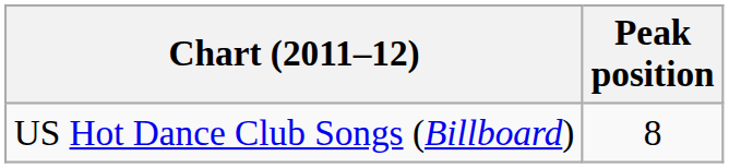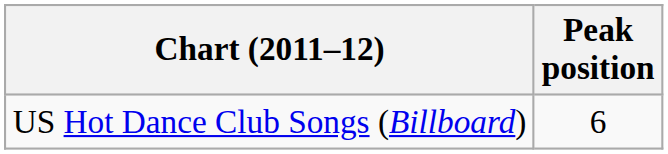 <table class="wikitable sortable">
 <tr>
 <th>Chart (2011–12)</th>
 <th>Peak<br>position</th>
 </tr>
 <tr>
 <td>US <a href='#'>Hot Dance Club Songs</a> (<em><a href='#'>Billboard</a></em>)</td>
-<td style="text-align:center;">8</td>
+<td style="text-align:center;">6</td>
 </tr>
 </table>
